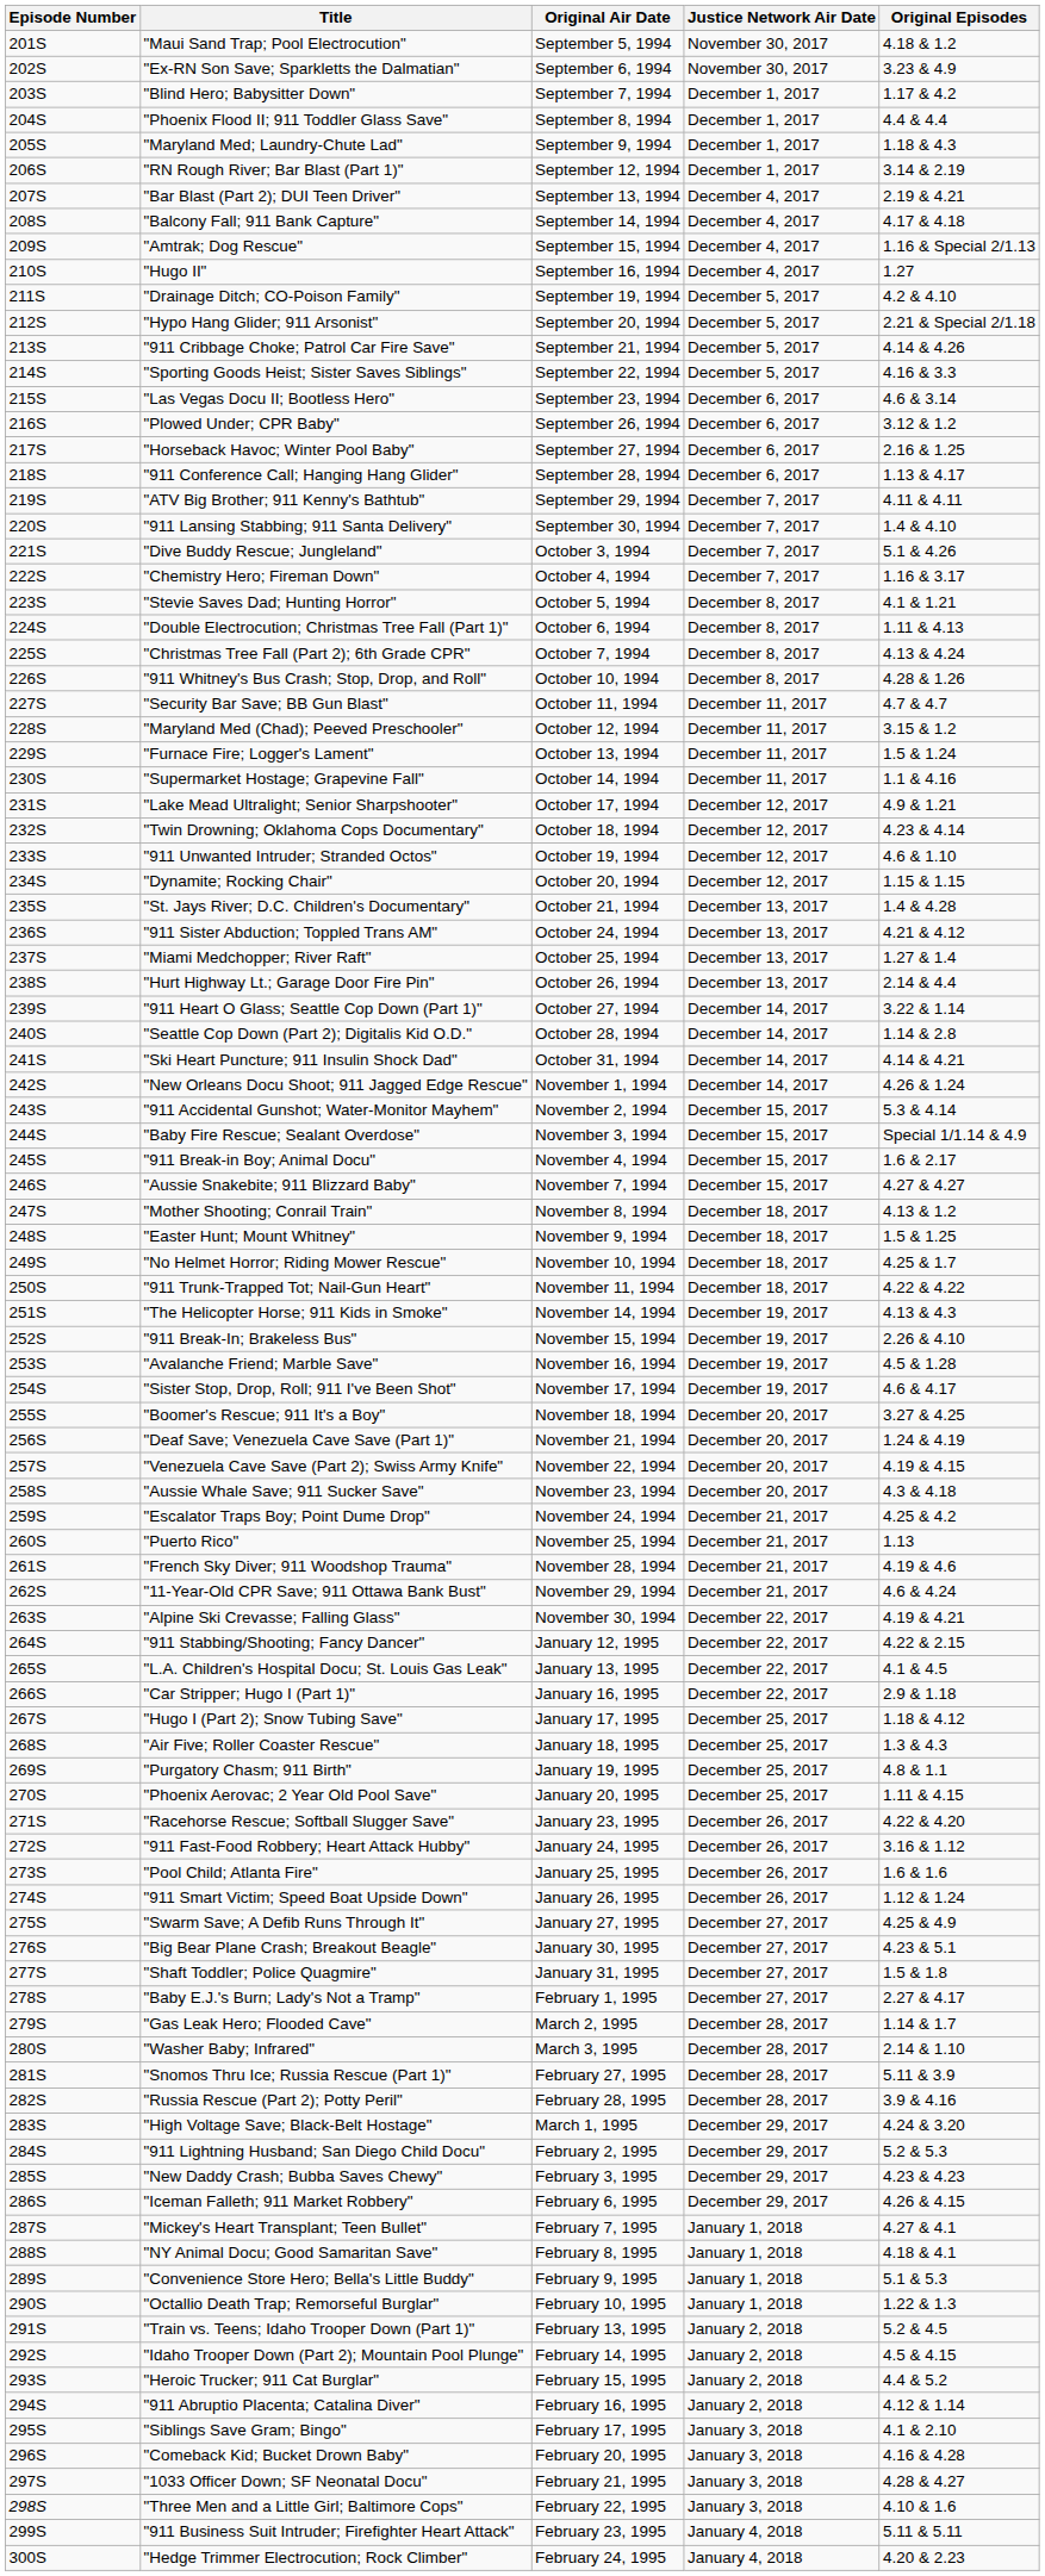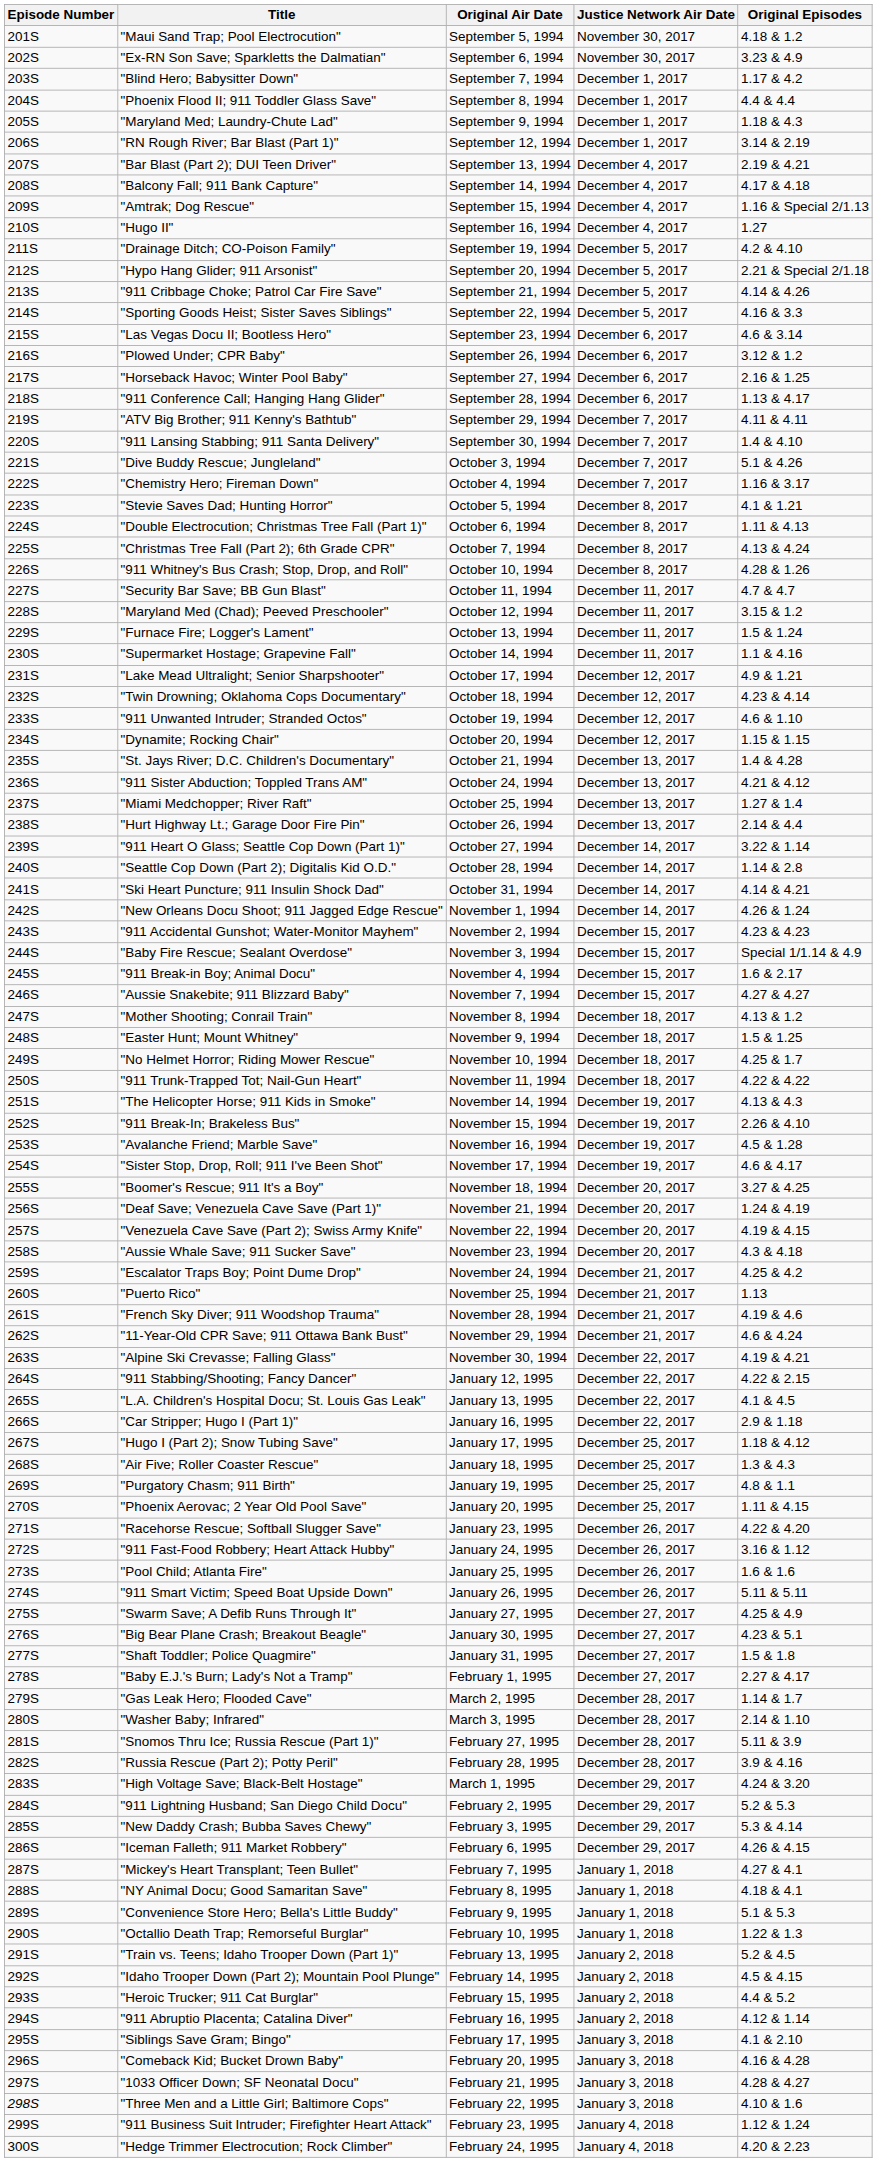 <table class="wikitable sortable">
 <tr>
 <th>Episode Number</th>
 <th class="unsortable">Title</th>
 <th>Original Air Date</th>
 <th>Justice Network Air Date</th>
 <th class="unsortable">Original Episodes</th>
 </tr>
 <tr>
 <td>201S</td>
 <td>"Maui Sand Trap; Pool Electrocution"</td>
 <td>September 5, 1994</td>
 <td>November 30, 2017</td>
 <td>4.18 & 1.2</td>
 </tr>
 <tr>
 <td>202S</td>
 <td>"Ex-RN Son Save; Sparkletts the Dalmatian"</td>
 <td>September 6, 1994</td>
 <td>November 30, 2017</td>
 <td>3.23 & 4.9</td>
 </tr>
 <tr>
 <td>203S</td>
 <td>"Blind Hero; Babysitter Down"</td>
 <td>September 7, 1994</td>
 <td>December 1, 2017</td>
 <td>1.17 & 4.2</td>
 </tr>
 <tr>
 <td>204S</td>
 <td>"Phoenix Flood II; 911 Toddler Glass Save"</td>
 <td>September 8, 1994</td>
 <td>December 1, 2017</td>
 <td>4.4 & 4.4</td>
 </tr>
 <tr>
 <td>205S</td>
 <td>"Maryland Med; Laundry-Chute Lad"</td>
 <td>September 9, 1994</td>
 <td>December 1, 2017</td>
 <td>1.18 & 4.3</td>
 </tr>
 <tr>
 <td>206S</td>
 <td>"RN Rough River; Bar Blast (Part 1)"</td>
 <td>September 12, 1994</td>
 <td>December 1, 2017</td>
 <td>3.14 & 2.19</td>
 </tr>
 <tr>
 <td>207S</td>
 <td>"Bar Blast (Part 2); DUI Teen Driver"</td>
 <td>September 13, 1994</td>
 <td>December 4, 2017</td>
 <td>2.19 & 4.21</td>
 </tr>
 <tr>
 <td>208S</td>
 <td>"Balcony Fall; 911 Bank Capture"</td>
 <td>September 14, 1994</td>
 <td>December 4, 2017</td>
 <td>4.17 & 4.18</td>
 </tr>
 <tr>
 <td>209S</td>
 <td>"Amtrak; Dog Rescue"</td>
 <td>September 15, 1994</td>
 <td>December 4, 2017</td>
 <td>1.16 & Special 2/1.13</td>
 </tr>
 <tr>
 <td>210S</td>
 <td>"Hugo II"</td>
 <td>September 16, 1994</td>
 <td>December 4, 2017</td>
 <td>1.27</td>
 </tr>
 <tr>
 <td>211S</td>
 <td>"Drainage Ditch; CO-Poison Family"</td>
 <td>September 19, 1994</td>
 <td>December 5, 2017</td>
 <td>4.2 & 4.10</td>
 </tr>
 <tr>
 <td>212S</td>
 <td>"Hypo Hang Glider; 911 Arsonist"</td>
 <td>September 20, 1994</td>
 <td>December 5, 2017</td>
 <td>2.21 & Special 2/1.18</td>
 </tr>
 <tr>
 <td>213S</td>
 <td>"911 Cribbage Choke; Patrol Car Fire Save"</td>
 <td>September 21, 1994</td>
 <td>December 5, 2017</td>
 <td>4.14 & 4.26</td>
 </tr>
 <tr>
 <td>214S</td>
 <td>"Sporting Goods Heist; Sister Saves Siblings"</td>
 <td>September 22, 1994</td>
 <td>December 5, 2017</td>
 <td>4.16 & 3.3</td>
 </tr>
 <tr>
 <td>215S</td>
 <td>"Las Vegas Docu II; Bootless Hero"</td>
 <td>September 23, 1994</td>
 <td>December 6, 2017</td>
 <td>4.6 & 3.14</td>
 </tr>
 <tr>
 <td>216S</td>
 <td>"Plowed Under; CPR Baby"</td>
 <td>September 26, 1994</td>
 <td>December 6, 2017</td>
 <td>3.12 & 1.2</td>
 </tr>
 <tr>
 <td>217S</td>
 <td>"Horseback Havoc; Winter Pool Baby"</td>
 <td>September 27, 1994</td>
 <td>December 6, 2017</td>
 <td>2.16 & 1.25</td>
 </tr>
 <tr>
 <td>218S</td>
 <td>"911 Conference Call; Hanging Hang Glider"</td>
 <td>September 28, 1994</td>
 <td>December 6, 2017</td>
 <td>1.13 & 4.17</td>
 </tr>
 <tr>
 <td>219S</td>
 <td>"ATV Big Brother; 911 Kenny's Bathtub"</td>
 <td>September 29, 1994</td>
 <td>December 7, 2017</td>
 <td>4.11 & 4.11</td>
 </tr>
 <tr>
 <td>220S</td>
 <td>"911 Lansing Stabbing; 911 Santa Delivery"</td>
 <td>September 30, 1994</td>
 <td>December 7, 2017</td>
 <td>1.4 & 4.10</td>
 </tr>
 <tr>
 <td>221S</td>
 <td>"Dive Buddy Rescue; Jungleland"</td>
 <td>October 3, 1994</td>
 <td>December 7, 2017</td>
 <td>5.1 & 4.26</td>
 </tr>
 <tr>
 <td>222S</td>
 <td>"Chemistry Hero; Fireman Down"</td>
 <td>October 4, 1994</td>
 <td>December 7, 2017</td>
 <td>1.16 & 3.17</td>
 </tr>
 <tr>
 <td>223S</td>
 <td>"Stevie Saves Dad; Hunting Horror"</td>
 <td>October 5, 1994</td>
 <td>December 8, 2017</td>
 <td>4.1 & 1.21</td>
 </tr>
 <tr>
 <td>224S</td>
 <td>"Double Electrocution; Christmas Tree Fall (Part 1)"</td>
 <td>October 6, 1994</td>
 <td>December 8, 2017</td>
 <td>1.11 & 4.13</td>
 </tr>
 <tr>
 <td>225S</td>
 <td>"Christmas Tree Fall (Part 2); 6th Grade CPR"</td>
 <td>October 7, 1994</td>
 <td>December 8, 2017</td>
 <td>4.13 & 4.24</td>
 </tr>
 <tr>
 <td>226S</td>
 <td>"911 Whitney's Bus Crash; Stop, Drop, and Roll"</td>
 <td>October 10, 1994</td>
 <td>December 8, 2017</td>
 <td>4.28 & 1.26</td>
 </tr>
 <tr>
 <td>227S</td>
 <td>"Security Bar Save; BB Gun Blast"</td>
 <td>October 11, 1994</td>
 <td>December 11, 2017</td>
 <td>4.7 & 4.7</td>
 </tr>
 <tr>
 <td>228S</td>
 <td>"Maryland Med (Chad); Peeved Preschooler"</td>
 <td>October 12, 1994</td>
 <td>December 11, 2017</td>
 <td>3.15 & 1.2</td>
 </tr>
 <tr>
 <td>229S</td>
 <td>"Furnace Fire; Logger's Lament"</td>
 <td>October 13, 1994</td>
 <td>December 11, 2017</td>
 <td>1.5 & 1.24</td>
 </tr>
 <tr>
 <td>230S</td>
 <td>"Supermarket Hostage; Grapevine Fall"</td>
 <td>October 14, 1994</td>
 <td>December 11, 2017</td>
 <td>1.1 & 4.16</td>
 </tr>
 <tr>
 <td>231S</td>
 <td>"Lake Mead Ultralight; Senior Sharpshooter"</td>
 <td>October 17, 1994</td>
 <td>December 12, 2017</td>
 <td>4.9 & 1.21</td>
 </tr>
 <tr>
 <td>232S</td>
 <td>"Twin Drowning; Oklahoma Cops Documentary"</td>
 <td>October 18, 1994</td>
 <td>December 12, 2017</td>
 <td>4.23 & 4.14</td>
 </tr>
 <tr>
 <td>233S</td>
 <td>"911 Unwanted Intruder; Stranded Octos"</td>
 <td>October 19, 1994</td>
 <td>December 12, 2017</td>
 <td>4.6 & 1.10</td>
 </tr>
 <tr>
 <td>234S</td>
 <td>"Dynamite; Rocking Chair"</td>
 <td>October 20, 1994</td>
 <td>December 12, 2017</td>
 <td>1.15 & 1.15</td>
 </tr>
 <tr>
 <td>235S</td>
 <td>"St. Jays River; D.C. Children's Documentary"</td>
 <td>October 21, 1994</td>
 <td>December 13, 2017</td>
 <td>1.4 & 4.28</td>
 </tr>
 <tr>
 <td>236S</td>
 <td>"911 Sister Abduction; Toppled Trans AM"</td>
 <td>October 24, 1994</td>
 <td>December 13, 2017</td>
 <td>4.21 & 4.12</td>
 </tr>
 <tr>
 <td>237S</td>
 <td>"Miami Medchopper; River Raft"</td>
 <td>October 25, 1994</td>
 <td>December 13, 2017</td>
 <td>1.27 & 1.4</td>
 </tr>
 <tr>
 <td>238S</td>
 <td>"Hurt Highway Lt.; Garage Door Fire Pin"</td>
 <td>October 26, 1994</td>
 <td>December 13, 2017</td>
 <td>2.14 & 4.4</td>
 </tr>
 <tr>
 <td>239S</td>
 <td>"911 Heart O Glass; Seattle Cop Down (Part 1)"</td>
 <td>October 27, 1994</td>
 <td>December 14, 2017</td>
 <td>3.22 & 1.14</td>
 </tr>
 <tr>
 <td>240S</td>
 <td>"Seattle Cop Down (Part 2); Digitalis Kid O.D."</td>
 <td>October 28, 1994</td>
 <td>December 14, 2017</td>
 <td>1.14 & 2.8</td>
 </tr>
 <tr>
 <td>241S</td>
 <td>"Ski Heart Puncture; 911 Insulin Shock Dad"</td>
 <td>October 31, 1994</td>
 <td>December 14, 2017</td>
 <td>4.14 & 4.21</td>
 </tr>
 <tr>
 <td>242S</td>
 <td>"New Orleans Docu Shoot; 911 Jagged Edge Rescue"</td>
 <td>November 1, 1994</td>
 <td>December 14, 2017</td>
 <td>4.26 & 1.24</td>
 </tr>
 <tr>
 <td>243S</td>
 <td>"911 Accidental Gunshot; Water-Monitor Mayhem"</td>
 <td>November 2, 1994</td>
 <td>December 15, 2017</td>
-<td>5.3 & 4.14</td>
+<td>4.23 & 4.23</td>
 </tr>
 <tr>
 <td>244S</td>
 <td>"Baby Fire Rescue; Sealant Overdose"</td>
 <td>November 3, 1994</td>
 <td>December 15, 2017</td>
 <td>Special 1/1.14 & 4.9</td>
 </tr>
 <tr>
 <td>245S</td>
 <td>"911 Break-in Boy; Animal Docu"</td>
 <td>November 4, 1994</td>
 <td>December 15, 2017</td>
 <td>1.6 & 2.17</td>
 </tr>
 <tr>
 <td>246S</td>
 <td>"Aussie Snakebite; 911 Blizzard Baby"</td>
 <td>November 7, 1994</td>
 <td>December 15, 2017</td>
 <td>4.27 & 4.27</td>
 </tr>
 <tr>
 <td>247S</td>
 <td>"Mother Shooting; Conrail Train"</td>
 <td>November 8, 1994</td>
 <td>December 18, 2017</td>
 <td>4.13 & 1.2</td>
 </tr>
 <tr>
 <td>248S</td>
 <td>"Easter Hunt; Mount Whitney"</td>
 <td>November 9, 1994</td>
 <td>December 18, 2017</td>
 <td>1.5 & 1.25</td>
 </tr>
 <tr>
 <td>249S</td>
 <td>"No Helmet Horror; Riding Mower Rescue"</td>
 <td>November 10, 1994</td>
 <td>December 18, 2017</td>
 <td>4.25 & 1.7</td>
 </tr>
 <tr>
 <td>250S</td>
 <td>"911 Trunk-Trapped Tot; Nail-Gun Heart"</td>
 <td>November 11, 1994</td>
 <td>December 18, 2017</td>
 <td>4.22 & 4.22</td>
 </tr>
 <tr>
 <td>251S</td>
 <td>"The Helicopter Horse; 911 Kids in Smoke"</td>
 <td>November 14, 1994</td>
 <td>December 19, 2017</td>
 <td>4.13 & 4.3</td>
 </tr>
 <tr>
 <td>252S</td>
 <td>"911 Break-In; Brakeless Bus"</td>
 <td>November 15, 1994</td>
 <td>December 19, 2017</td>
 <td>2.26 & 4.10</td>
 </tr>
 <tr>
 <td>253S</td>
 <td>"Avalanche Friend; Marble Save"</td>
 <td>November 16, 1994</td>
 <td>December 19, 2017</td>
 <td>4.5 & 1.28</td>
 </tr>
 <tr>
 <td>254S</td>
 <td>"Sister Stop, Drop, Roll; 911 I've Been Shot"</td>
 <td>November 17, 1994</td>
 <td>December 19, 2017</td>
 <td>4.6 & 4.17</td>
 </tr>
 <tr>
 <td>255S</td>
 <td>"Boomer's Rescue; 911 It's a Boy"</td>
 <td>November 18, 1994</td>
 <td>December 20, 2017</td>
 <td>3.27 & 4.25</td>
 </tr>
 <tr>
 <td>256S</td>
 <td>"Deaf Save; Venezuela Cave Save (Part 1)"</td>
 <td>November 21, 1994</td>
 <td>December 20, 2017</td>
 <td>1.24 & 4.19</td>
 </tr>
 <tr>
 <td>257S</td>
 <td>"Venezuela Cave Save (Part 2); Swiss Army Knife"</td>
 <td>November 22, 1994</td>
 <td>December 20, 2017</td>
 <td>4.19 & 4.15</td>
 </tr>
 <tr>
 <td>258S</td>
 <td>"Aussie Whale Save; 911 Sucker Save"</td>
 <td>November 23, 1994</td>
 <td>December 20, 2017</td>
 <td>4.3 & 4.18</td>
 </tr>
 <tr>
 <td>259S</td>
 <td>"Escalator Traps Boy; Point Dume Drop"</td>
 <td>November 24, 1994</td>
 <td>December 21, 2017</td>
 <td>4.25 & 4.2</td>
 </tr>
 <tr>
 <td>260S</td>
 <td>"Puerto Rico"</td>
 <td>November 25, 1994</td>
 <td>December 21, 2017</td>
 <td>1.13</td>
 </tr>
 <tr>
 <td>261S</td>
 <td>"French Sky Diver; 911 Woodshop Trauma"</td>
 <td>November 28, 1994</td>
 <td>December 21, 2017</td>
 <td>4.19 & 4.6</td>
 </tr>
 <tr>
 <td>262S</td>
 <td>"11-Year-Old CPR Save; 911 Ottawa Bank Bust"</td>
 <td>November 29, 1994</td>
 <td>December 21, 2017</td>
 <td>4.6 & 4.24</td>
 </tr>
 <tr>
 <td>263S</td>
 <td>"Alpine Ski Crevasse; Falling Glass"</td>
 <td>November 30, 1994</td>
 <td>December 22, 2017</td>
 <td>4.19 & 4.21</td>
 </tr>
 <tr>
 <td>264S</td>
 <td>"911 Stabbing/Shooting; Fancy Dancer"</td>
 <td>January 12, 1995</td>
 <td>December 22, 2017</td>
 <td>4.22 & 2.15</td>
 </tr>
 <tr>
 <td>265S</td>
 <td>"L.A. Children's Hospital Docu; St. Louis Gas Leak"</td>
 <td>January 13, 1995</td>
 <td>December 22, 2017</td>
 <td>4.1 & 4.5</td>
 </tr>
 <tr>
 <td>266S</td>
 <td>"Car Stripper; Hugo I (Part 1)"</td>
 <td>January 16, 1995</td>
 <td>December 22, 2017</td>
 <td>2.9 & 1.18</td>
 </tr>
 <tr>
 <td>267S</td>
 <td>"Hugo I (Part 2); Snow Tubing Save"</td>
 <td>January 17, 1995</td>
 <td>December 25, 2017</td>
 <td>1.18 & 4.12</td>
 </tr>
 <tr>
 <td>268S</td>
 <td>"Air Five; Roller Coaster Rescue"</td>
 <td>January 18, 1995</td>
 <td>December 25, 2017</td>
 <td>1.3 & 4.3</td>
 </tr>
 <tr>
 <td>269S</td>
 <td>"Purgatory Chasm; 911 Birth"</td>
 <td>January 19, 1995</td>
 <td>December 25, 2017</td>
 <td>4.8 & 1.1</td>
 </tr>
 <tr>
 <td>270S</td>
 <td>"Phoenix Aerovac; 2 Year Old Pool Save"</td>
 <td>January 20, 1995</td>
 <td>December 25, 2017</td>
 <td>1.11 & 4.15</td>
 </tr>
 <tr>
 <td>271S</td>
 <td>"Racehorse Rescue; Softball Slugger Save"</td>
 <td>January 23, 1995</td>
 <td>December 26, 2017</td>
 <td>4.22 & 4.20</td>
 </tr>
 <tr>
 <td>272S</td>
 <td>"911 Fast-Food Robbery; Heart Attack Hubby"</td>
 <td>January 24, 1995</td>
 <td>December 26, 2017</td>
 <td>3.16 & 1.12</td>
 </tr>
 <tr>
 <td>273S</td>
 <td>"Pool Child; Atlanta Fire"</td>
 <td>January 25, 1995</td>
 <td>December 26, 2017</td>
 <td>1.6 & 1.6</td>
 </tr>
 <tr>
 <td>274S</td>
 <td>"911 Smart Victim; Speed Boat Upside Down"</td>
 <td>January 26, 1995</td>
 <td>December 26, 2017</td>
-<td>1.12 & 1.24</td>
+<td>5.11 & 5.11</td>
 </tr>
 <tr>
 <td>275S</td>
 <td>"Swarm Save; A Defib Runs Through It"</td>
 <td>January 27, 1995</td>
 <td>December 27, 2017</td>
 <td>4.25 & 4.9</td>
 </tr>
 <tr>
 <td>276S</td>
 <td>"Big Bear Plane Crash; Breakout Beagle"</td>
 <td>January 30, 1995</td>
 <td>December 27, 2017</td>
 <td>4.23 & 5.1</td>
 </tr>
 <tr>
 <td>277S</td>
 <td>"Shaft Toddler; Police Quagmire"</td>
 <td>January 31, 1995</td>
 <td>December 27, 2017</td>
 <td>1.5 & 1.8</td>
 </tr>
 <tr>
 <td>278S</td>
 <td>"Baby E.J.'s Burn; Lady's Not a Tramp"</td>
 <td>February 1, 1995</td>
 <td>December 27, 2017</td>
 <td>2.27 & 4.17</td>
 </tr>
 <tr>
 <td>279S</td>
 <td>"Gas Leak Hero; Flooded Cave"</td>
 <td>March 2, 1995</td>
 <td>December 28, 2017</td>
 <td>1.14 & 1.7</td>
 </tr>
 <tr>
 <td>280S</td>
 <td>"Washer Baby; Infrared"</td>
 <td>March 3, 1995</td>
 <td>December 28, 2017</td>
 <td>2.14 & 1.10</td>
 </tr>
 <tr>
 <td>281S</td>
 <td>"Snomos Thru Ice; Russia Rescue (Part 1)"</td>
 <td>February 27, 1995</td>
 <td>December 28, 2017</td>
 <td>5.11 & 3.9</td>
 </tr>
 <tr>
 <td>282S</td>
 <td>"Russia Rescue (Part 2); Potty Peril"</td>
 <td>February 28, 1995</td>
 <td>December 28, 2017</td>
 <td>3.9 & 4.16</td>
 </tr>
 <tr>
 <td>283S</td>
 <td>"High Voltage Save; Black-Belt Hostage"</td>
 <td>March 1, 1995</td>
 <td>December 29, 2017</td>
 <td>4.24 & 3.20</td>
 </tr>
 <tr>
 <td>284S</td>
 <td>"911 Lightning Husband; San Diego Child Docu"</td>
 <td>February 2, 1995</td>
 <td>December 29, 2017</td>
 <td>5.2 & 5.3</td>
 </tr>
 <tr>
 <td>285S</td>
 <td>"New Daddy Crash; Bubba Saves Chewy"</td>
 <td>February 3, 1995</td>
 <td>December 29, 2017</td>
-<td>4.23 & 4.23</td>
+<td>5.3 & 4.14</td>
 </tr>
 <tr>
 <td>286S</td>
 <td>"Iceman Falleth; 911 Market Robbery"</td>
 <td>February 6, 1995</td>
 <td>December 29, 2017</td>
 <td>4.26 & 4.15</td>
 </tr>
 <tr>
 <td>287S</td>
 <td>"Mickey's Heart Transplant; Teen Bullet"</td>
 <td>February 7, 1995</td>
 <td>January 1, 2018</td>
 <td>4.27 & 4.1</td>
 </tr>
 <tr>
 <td>288S</td>
 <td>"NY Animal Docu; Good Samaritan Save"</td>
 <td>February 8, 1995</td>
 <td>January 1, 2018</td>
 <td>4.18 & 4.1</td>
 </tr>
 <tr>
 <td>289S</td>
 <td>"Convenience Store Hero; Bella's Little Buddy"</td>
 <td>February 9, 1995</td>
 <td>January 1, 2018</td>
 <td>5.1 & 5.3</td>
 </tr>
 <tr>
 <td>290S</td>
 <td>"Octallio Death Trap; Remorseful Burglar"</td>
 <td>February 10, 1995</td>
 <td>January 1, 2018</td>
 <td>1.22 & 1.3</td>
 </tr>
 <tr>
 <td>291S</td>
 <td>"Train vs. Teens; Idaho Trooper Down (Part 1)"</td>
 <td>February 13, 1995</td>
 <td>January 2, 2018</td>
 <td>5.2 & 4.5</td>
 </tr>
 <tr>
 <td>292S</td>
 <td>"Idaho Trooper Down (Part 2); Mountain Pool Plunge"</td>
 <td>February 14, 1995</td>
 <td>January 2, 2018</td>
 <td>4.5 & 4.15</td>
 </tr>
 <tr>
 <td>293S</td>
 <td>"Heroic Trucker; 911 Cat Burglar"</td>
 <td>February 15, 1995</td>
 <td>January 2, 2018</td>
 <td>4.4 & 5.2</td>
 </tr>
 <tr>
 <td>294S</td>
 <td>"911 Abruptio Placenta; Catalina Diver"</td>
 <td>February 16, 1995</td>
 <td>January 2, 2018</td>
 <td>4.12 & 1.14</td>
 </tr>
 <tr>
 <td>295S</td>
 <td>"Siblings Save Gram; Bingo"</td>
 <td>February 17, 1995</td>
 <td>January 3, 2018</td>
 <td>4.1 & 2.10</td>
 </tr>
 <tr>
 <td>296S</td>
 <td>"Comeback Kid; Bucket Drown Baby"</td>
 <td>February 20, 1995</td>
 <td>January 3, 2018</td>
 <td>4.16 & 4.28</td>
 </tr>
 <tr>
 <td>297S</td>
 <td>"1033 Officer Down; SF Neonatal Docu"</td>
 <td>February 21, 1995</td>
 <td>January 3, 2018</td>
 <td>4.28 & 4.27</td>
 </tr>
 <tr>
 <td><em>298S</em></td>
 <td>"Three Men and a Little Girl; Baltimore Cops"</td>
 <td>February 22, 1995</td>
 <td>January 3, 2018</td>
 <td>4.10 & 1.6</td>
 </tr>
 <tr>
 <td>299S</td>
 <td>"911 Business Suit Intruder; Firefighter Heart Attack"</td>
 <td>February 23, 1995</td>
 <td>January 4, 2018</td>
-<td>5.11 & 5.11</td>
+<td>1.12 & 1.24</td>
 </tr>
 <tr>
 <td>300S</td>
 <td>"Hedge Trimmer Electrocution; Rock Climber"</td>
 <td>February 24, 1995</td>
 <td>January 4, 2018</td>
 <td>4.20 & 2.23</td>
 </tr>
 </table>
